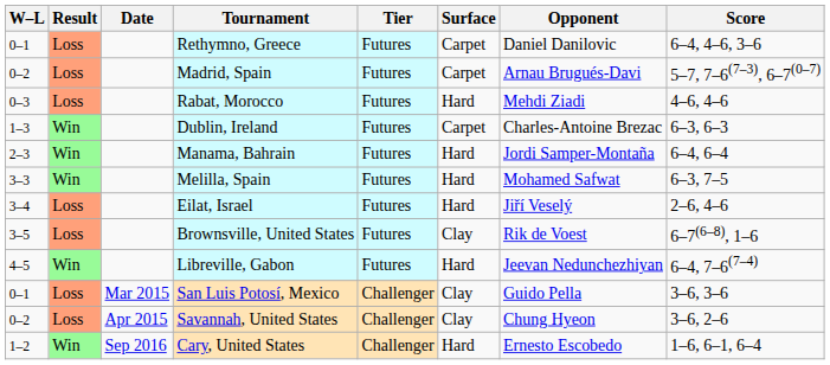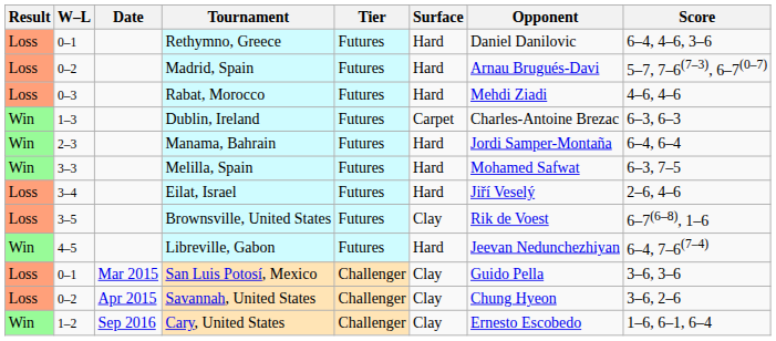 <table class="sortable wikitable">
 <tr>
+<th>Result</th>
 <th class="unsortable">W–L</th>
-<th>Result</th>
 <th>Date</th>
 <th>Tournament</th>
 <th>Tier</th>
 <th>Surface</th>
 <th>Opponent</th>
 <th class="unsortable">Score</th>
 </tr>
 <tr>
+<td bgcolor=ffa07a>Loss</td>
 <td><small>0–1</small></td>
-<td bgcolor=ffa07a>Loss</td>
 <td></td>
 <td bgcolor=cffcff>Rethymno, Greece</td>
 <td bgcolor=cffcff>Futures</td>
-<td>Carpet</td>
+<td>Hard</td>
 <td> Daniel Danilovic</td>
 <td>6–4, 4–6, 3–6</td>
 </tr>
 <tr>
+<td bgcolor=ffa07a>Loss</td>
 <td><small>0–2</small></td>
-<td bgcolor=ffa07a>Loss</td>
 <td></td>
 <td bgcolor=cffcff>Madrid, Spain</td>
 <td bgcolor=cffcff>Futures</td>
-<td>Carpet</td>
+<td>Hard</td>
 <td> <a href='#'>Arnau Brugués-Davi</a></td>
 <td>5–7, 7–6<sup>(7–3)</sup>, 6–7<sup>(0–7)</sup></td>
 </tr>
 <tr>
+<td bgcolor=ffa07a>Loss</td>
 <td><small>0–3</small></td>
-<td bgcolor=ffa07a>Loss</td>
 <td></td>
 <td bgcolor=cffcff>Rabat, Morocco</td>
 <td bgcolor=cffcff>Futures</td>
 <td>Hard</td>
 <td> <a href='#'>Mehdi Ziadi</a></td>
 <td>4–6, 4–6</td>
 </tr>
 <tr>
+<td bgcolor=98fb98>Win</td>
 <td><small>1–3</small></td>
-<td bgcolor=98fb98>Win</td>
 <td></td>
 <td bgcolor=cffcff>Dublin, Ireland</td>
 <td bgcolor=cffcff>Futures</td>
 <td>Carpet</td>
 <td> Charles-Antoine Brezac</td>
 <td>6–3, 6–3</td>
 </tr>
 <tr>
+<td bgcolor=98fb98>Win</td>
 <td><small>2–3</small></td>
-<td bgcolor=98fb98>Win</td>
 <td></td>
 <td bgcolor=cffcff>Manama, Bahrain</td>
 <td bgcolor=cffcff>Futures</td>
 <td>Hard</td>
 <td> <a href='#'>Jordi Samper-Montaña</a></td>
 <td>6–4, 6–4</td>
 </tr>
 <tr>
+<td bgcolor=98fb98>Win</td>
 <td><small>3–3</small></td>
-<td bgcolor=98fb98>Win</td>
 <td></td>
 <td bgcolor=cffcff>Melilla, Spain</td>
 <td bgcolor=cffcff>Futures</td>
 <td>Hard</td>
 <td> <a href='#'>Mohamed Safwat</a></td>
 <td>6–3, 7–5</td>
 </tr>
 <tr>
+<td bgcolor=ffa07a>Loss</td>
 <td><small>3–4</small></td>
-<td bgcolor=ffa07a>Loss</td>
 <td></td>
 <td bgcolor=cffcff>Eilat, Israel</td>
 <td bgcolor=cffcff>Futures</td>
 <td>Hard</td>
 <td> <a href='#'>Jiří Veselý</a></td>
 <td>2–6, 4–6</td>
 </tr>
 <tr>
+<td bgcolor=ffa07a>Loss</td>
 <td><small>3–5</small></td>
-<td bgcolor=ffa07a>Loss</td>
 <td></td>
 <td bgcolor=cffcff>Brownsville, United States</td>
 <td bgcolor=cffcff>Futures</td>
 <td>Clay</td>
 <td> <a href='#'>Rik de Voest</a></td>
 <td>6–7<sup>(6–8)</sup>, 1–6</td>
 </tr>
 <tr>
+<td bgcolor=98fb98>Win</td>
 <td><small>4–5</small></td>
-<td bgcolor=98fb98>Win</td>
 <td></td>
 <td bgcolor=cffcff>Libreville, Gabon</td>
 <td bgcolor=cffcff>Futures</td>
 <td>Hard</td>
 <td> <a href='#'>Jeevan Nedunchezhiyan</a></td>
 <td>6–4, 7–6<sup>(7–4)</sup></td>
 </tr>
 <tr>
+<td bgcolor=ffa07a>Loss</td>
 <td><small>0–1</small></td>
-<td bgcolor=ffa07a>Loss</td>
 <td><a href='#'>Mar 2015</a></td>
 <td bgcolor=moccasin><a href='#'>San Luis Potosí</a>, Mexico</td>
 <td bgcolor=moccasin>Challenger</td>
 <td>Clay</td>
 <td> <a href='#'>Guido Pella</a></td>
 <td>3–6, 3–6</td>
 </tr>
 <tr>
+<td bgcolor=ffa07a>Loss</td>
 <td><small>0–2</small></td>
-<td bgcolor=ffa07a>Loss</td>
 <td><a href='#'>Apr 2015</a></td>
 <td bgcolor=moccasin><a href='#'>Savannah</a>, United States</td>
 <td bgcolor=moccasin>Challenger</td>
 <td>Clay</td>
 <td> <a href='#'>Chung Hyeon</a></td>
 <td>3–6, 2–6</td>
 </tr>
 <tr>
+<td bgcolor=98fb98>Win</td>
 <td><small>1–2</small></td>
-<td bgcolor=98fb98>Win</td>
 <td><a href='#'>Sep 2016</a></td>
 <td bgcolor=moccasin><a href='#'>Cary</a>, United States</td>
 <td bgcolor=moccasin>Challenger</td>
-<td>Hard</td>
+<td>Clay</td>
 <td> <a href='#'>Ernesto Escobedo</a></td>
 <td>1–6, 6–1, 6–4</td>
 </tr>
 </table>
